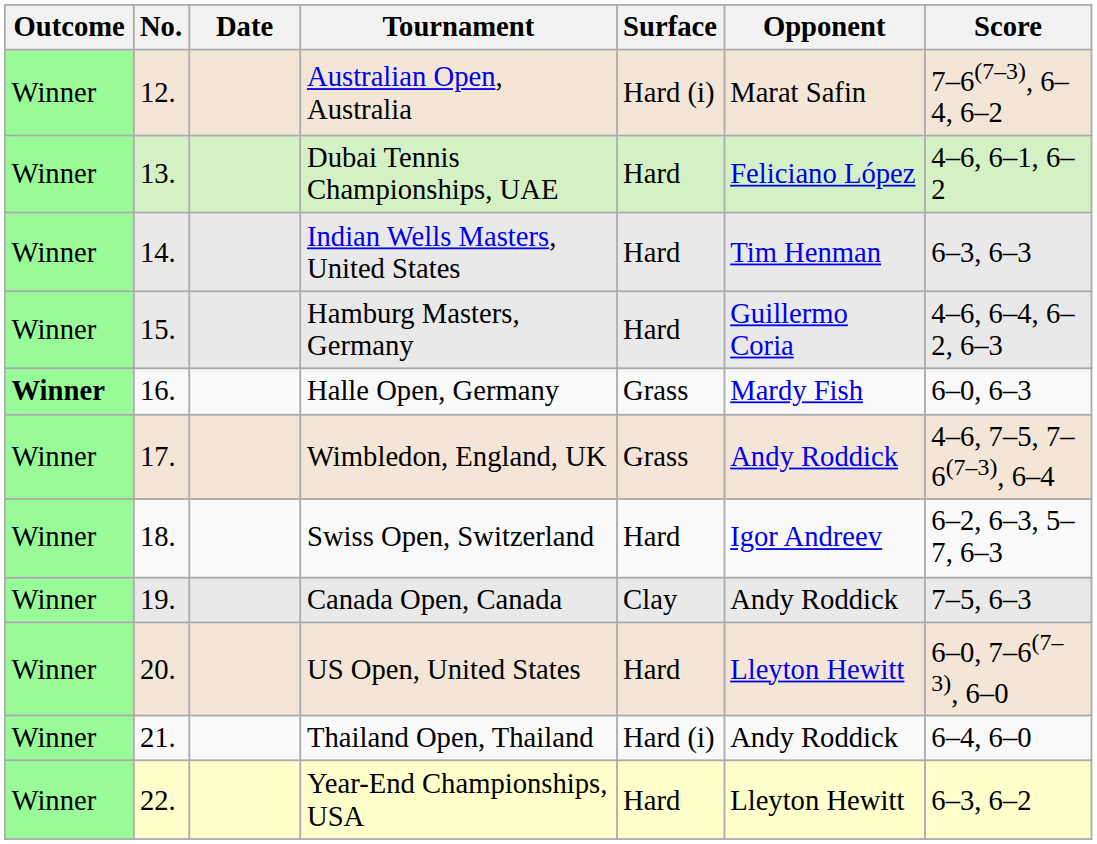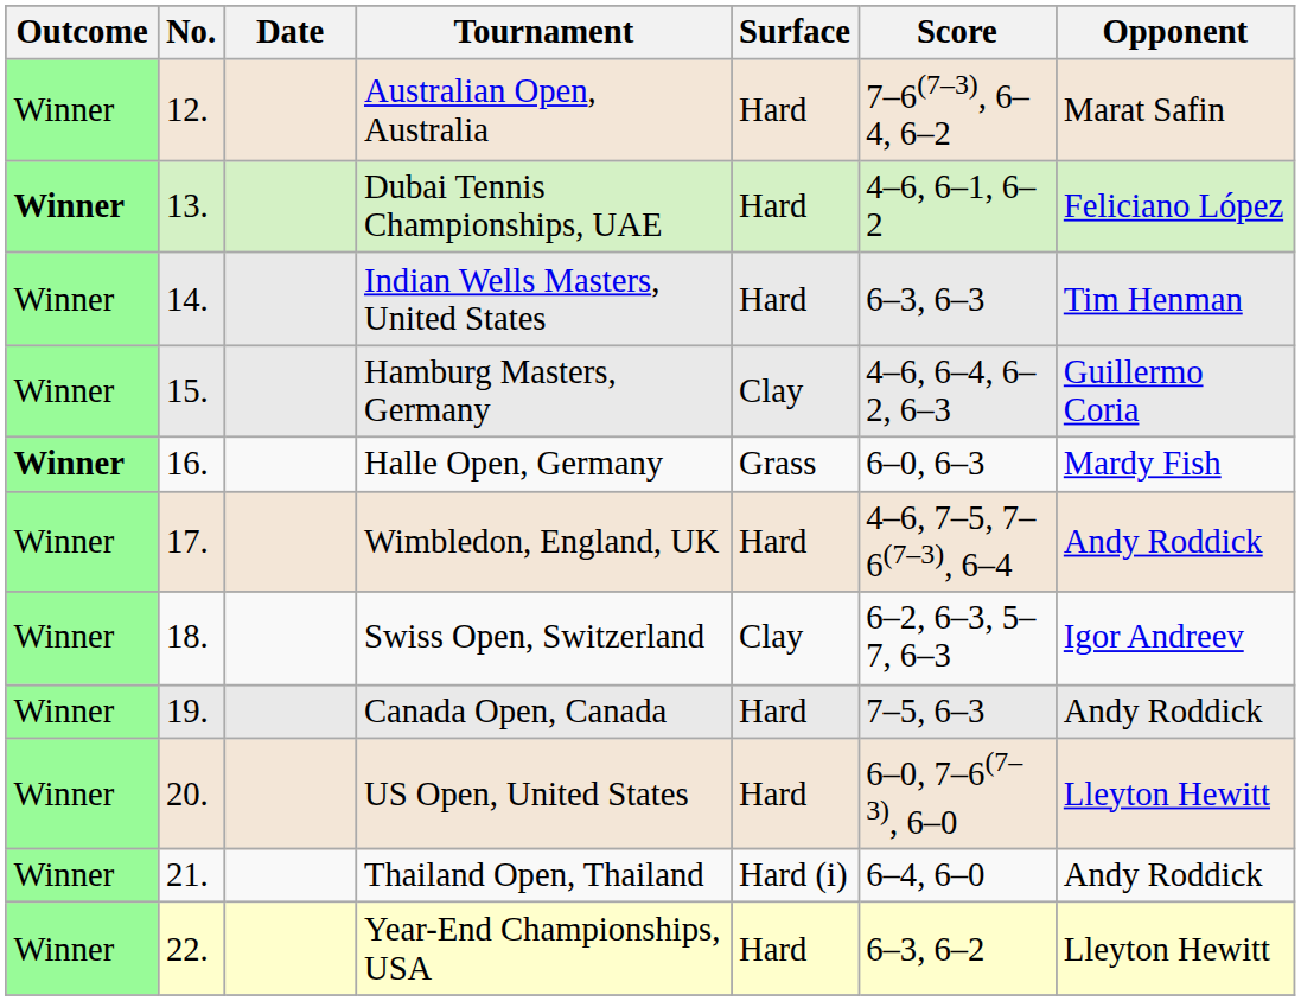 <table class="sortable wikitable">
 <tr>
 <th style="width:70px">Outcome</th>
 <th style="width:20px">No.</th>
 <th style="width:115px">Date</th>
 <th style="width:340px">Tournament</th>
 <th style="width:50px">Surface</th>
+<th style="width:210px" class="unsortable">Score</th>
 <th style="width:200px">Opponent</th>
-<th style="width:210px" class="unsortable">Score</th>
 </tr>
 <tr style="background:#f3e6d7;">
 <td style="background:#98fb98;">Winner</td>
 <td>12.</td>
 <td></td>
 <td><a href='#'>Australian Open</a>, Australia</td>
-<td>Hard (i)</td>
+<td>Hard</td>
+<td>7–6<sup>(7–3)</sup>, 6–4, 6–2</td>
 <td> Marat Safin</td>
-<td>7–6<sup>(7–3)</sup>, 6–4, 6–2</td>
 </tr>
 <tr style="background:#d4f1c5;">
-<td style="background:#98fb98;">Winner</td>
+<td style="background:#98fb98;"><strong>Winner</strong></td>
 <td>13.</td>
 <td></td>
 <td>Dubai Tennis Championships, UAE </td>
 <td>Hard</td>
+<td>4–6, 6–1, 6–2</td>
 <td> <a href='#'>Feliciano López</a></td>
-<td>4–6, 6–1, 6–2</td>
 </tr>
 <tr style="background:#e9e9e9;">
 <td style="background:#98fb98;">Winner</td>
 <td>14.</td>
 <td></td>
 <td><a href='#'>Indian Wells Masters</a>, United States</td>
 <td>Hard</td>
+<td>6–3, 6–3</td>
 <td> <a href='#'>Tim Henman</a></td>
-<td>6–3, 6–3</td>
 </tr>
 <tr style="background:#e9e9e9;">
 <td style="background:#98fb98;">Winner</td>
 <td>15.</td>
 <td></td>
 <td>Hamburg Masters, Germany </td>
-<td>Hard</td>
+<td>Clay</td>
+<td>4–6, 6–4, 6–2, 6–3</td>
 <td> <a href='#'>Guillermo Coria</a></td>
-<td>4–6, 6–4, 6–2, 6–3</td>
 </tr>
 <tr>
 <td style="background:#98fb98;"><strong>Winner</strong></td>
 <td>16.</td>
 <td></td>
 <td>Halle Open, Germany </td>
 <td>Grass</td>
+<td>6–0, 6–3</td>
 <td> <a href='#'>Mardy Fish</a></td>
-<td>6–0, 6–3</td>
 </tr>
 <tr style="background:#f3e6d7;">
 <td style="background:#98fb98;">Winner</td>
 <td>17.</td>
 <td></td>
 <td>Wimbledon, England, UK </td>
-<td>Grass</td>
+<td>Hard</td>
+<td>4–6, 7–5, 7–6<sup>(7–3)</sup>, 6–4</td>
 <td> <a href='#'>Andy Roddick</a></td>
-<td>4–6, 7–5, 7–6<sup>(7–3)</sup>, 6–4</td>
 </tr>
 <tr>
 <td style="background:#98fb98;">Winner</td>
 <td>18.</td>
 <td></td>
 <td>Swiss Open, Switzerland</td>
-<td>Hard</td>
+<td>Clay</td>
+<td>6–2, 6–3, 5–7, 6–3</td>
 <td> <a href='#'>Igor Andreev</a></td>
-<td>6–2, 6–3, 5–7, 6–3</td>
 </tr>
 <tr style="background:#e9e9e9;">
 <td style="background:#98fb98;">Winner</td>
 <td>19.</td>
 <td></td>
 <td>Canada Open, Canada</td>
-<td>Clay</td>
+<td>Hard</td>
+<td>7–5, 6–3</td>
 <td> Andy Roddick</td>
-<td>7–5, 6–3</td>
 </tr>
 <tr style="background:#f3e6d7;">
 <td style="background:#98fb98;">Winner</td>
 <td>20.</td>
 <td></td>
 <td>US Open, United States</td>
 <td>Hard</td>
+<td>6–0, 7–6<sup>(7–3)</sup>, 6–0</td>
 <td> <a href='#'>Lleyton Hewitt</a></td>
-<td>6–0, 7–6<sup>(7–3)</sup>, 6–0</td>
 </tr>
 <tr>
 <td style="background:#98fb98;">Winner</td>
 <td>21.</td>
 <td></td>
 <td>Thailand Open, Thailand</td>
 <td>Hard (i)</td>
+<td>6–4, 6–0</td>
 <td> Andy Roddick</td>
-<td>6–4, 6–0</td>
 </tr>
 <tr style="background:#ffc;">
 <td style="background:#98fb98;">Winner</td>
 <td>22.</td>
 <td></td>
 <td>Year-End Championships, USA </td>
 <td>Hard</td>
+<td>6–3, 6–2</td>
 <td> Lleyton Hewitt</td>
-<td>6–3, 6–2</td>
 </tr>
 </table>
